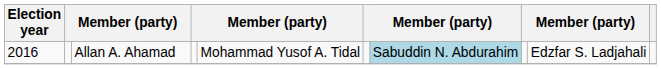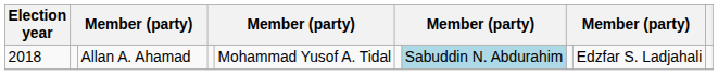 <table class=wikitable>
 <tr>
 <th width=60px>Election<br>year</th>
 <th colspan=2 width=140px>Member (party)</th>
 <th colspan=2 width=140px>Member (party)</th>
 <th colspan=2 width=140px>Member (party)</th>
 <th colspan=2 width=140px>Member (party)</th>
 <th !></th>
 </tr>
 <tr>
-<td>2016</td>
+<td>2018</td>
 <td></td>
 <td>Allan A. Ahamad</td>
 <td></td>
 <td>Mohammad Yusof A. Tidal</td>
 <td></td>
 <td style="background: lightblue;">Sabuddin N. Abdurahim</td>
 <td></td>
 <td>Edzfar S. Ladjahali</td>
 <td></td>
 </tr>
 <tr>
 </tr>
 </table>
